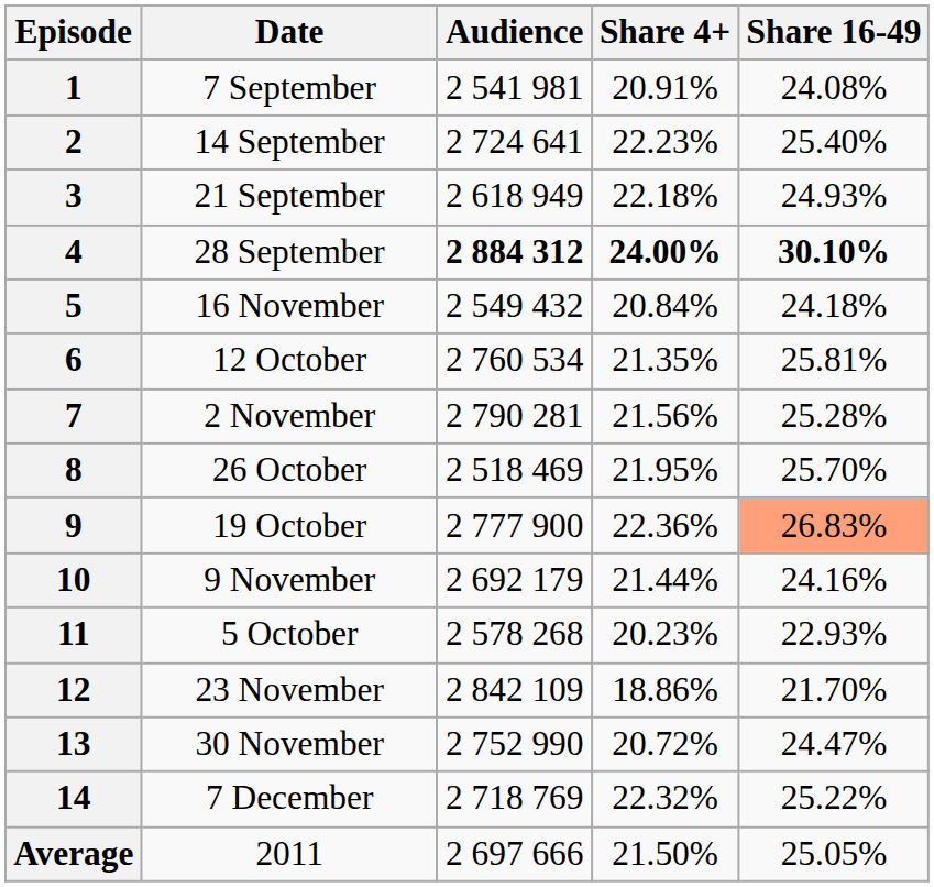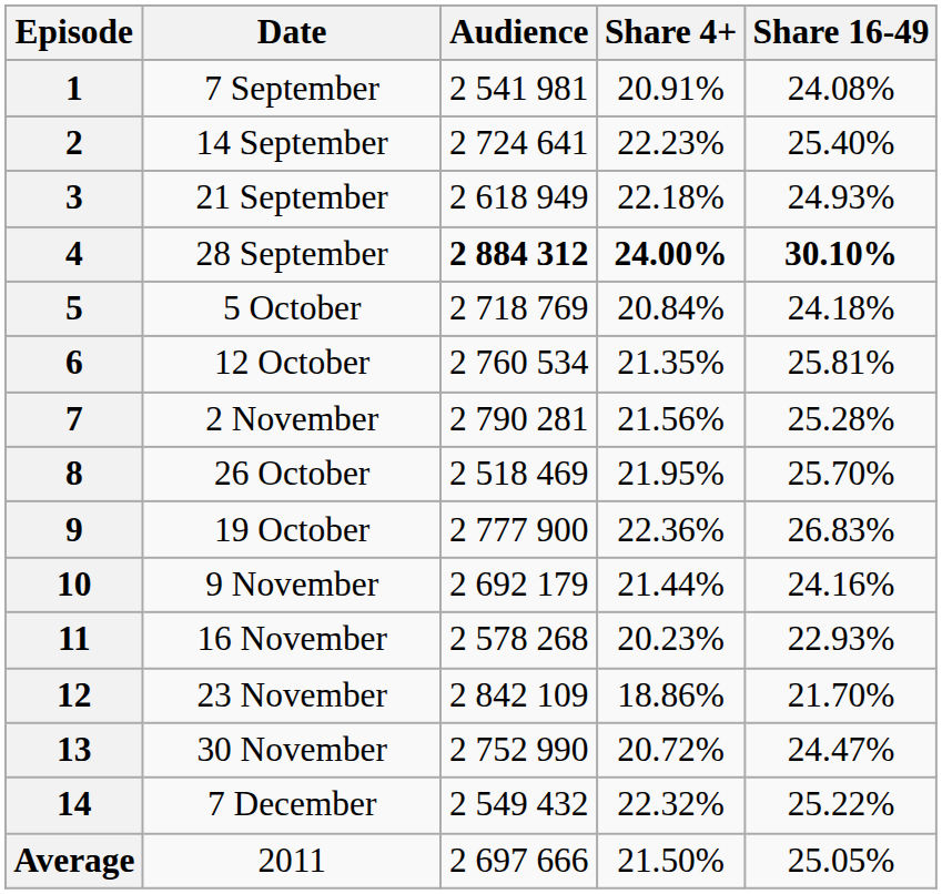 <table class="wikitable sortable" style="text-align:center">
 <tr>
 <th>Episode</th>
 <th scope="col" style="width:130px;">Date</th>
 <th>Audience</th>
 <th>Share 4+</th>
 <th>Share 16-49</th>
 </tr>
 <tr>
 <th>1</th>
 <td>7 September</td>
 <td>2 541 981</td>
 <td>20.91%</td>
 <td>24.08%</td>
 </tr>
 <tr>
 <th>2</th>
 <td>14 September</td>
 <td>2 724 641</td>
 <td>22.23%</td>
 <td>25.40%</td>
 </tr>
 <tr>
 <th>3</th>
 <td>21 September</td>
 <td>2 618 949</td>
 <td>22.18%</td>
 <td>24.93%</td>
 </tr>
 <tr>
 <th>4</th>
 <td>28 September</td>
 <td><strong>2 884 312</strong></td>
 <td><strong>24.00%</strong></td>
 <td><strong>30.10%</strong></td>
 </tr>
 <tr>
 <th>5</th>
-<td>16 November</td>
-<td>2 549 432</td>
+<td>5 October</td>
+<td>2 718 769</td>
 <td>20.84%</td>
 <td>24.18%</td>
 </tr>
 <tr>
 <th>6</th>
 <td>12 October</td>
 <td>2 760 534</td>
 <td>21.35%</td>
 <td>25.81%</td>
 </tr>
 <tr>
 <th>7</th>
 <td>2 November</td>
 <td>2 790 281</td>
 <td>21.56%</td>
 <td>25.28%</td>
 </tr>
 <tr>
 <th>8</th>
 <td>26 October</td>
 <td>2 518 469</td>
 <td>21.95%</td>
 <td>25.70%</td>
 </tr>
 <tr>
 <th>9</th>
 <td>19 October</td>
 <td>2 777 900</td>
 <td>22.36%</td>
-<td style="background: lightsalmon;">26.83%</td>
+<td>26.83%</td>
 </tr>
 <tr>
 <th>10</th>
 <td>9 November</td>
 <td>2 692 179</td>
 <td>21.44%</td>
 <td>24.16%</td>
 </tr>
 <tr>
 <th>11</th>
-<td>5 October</td>
+<td>16 November</td>
 <td>2 578 268</td>
 <td>20.23%</td>
 <td>22.93%</td>
 </tr>
 <tr>
 <th>12</th>
 <td>23 November</td>
 <td>2 842 109</td>
 <td>18.86%</td>
 <td>21.70%</td>
 </tr>
 <tr>
 <th>13</th>
 <td>30 November</td>
 <td>2 752 990</td>
 <td>20.72%</td>
 <td>24.47%</td>
 </tr>
 <tr>
 <th>14</th>
 <td>7 December</td>
-<td>2 718 769</td>
+<td>2 549 432</td>
 <td>22.32%</td>
 <td>25.22%</td>
 </tr>
 <tr>
 <th>Average</th>
 <td>2011</td>
 <td>2 697 666</td>
 <td>21.50%</td>
 <td>25.05%</td>
 </tr>
 </table>
